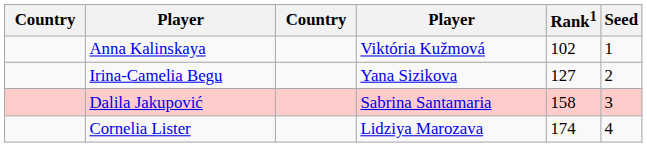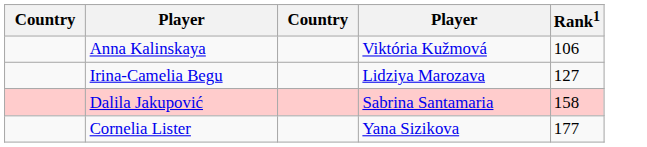 <table class="sortable wikitable">
 <tr>
 <th width="70">Country</th>
 <th width="175">Player</th>
 <th width="70">Country</th>
 <th width="175">Player</th>
 <th>Rank<sup>1</sup></th>
-<th>Seed</th>
 </tr>
 <tr>
 <td></td>
 <td><a href='#'>Anna Kalinskaya</a></td>
 <td></td>
 <td><a href='#'>Viktória Kužmová</a></td>
-<td>102</td>
-<td>1</td>
+<td>106</td>
 </tr>
 <tr>
 <td></td>
 <td><a href='#'>Irina-Camelia Begu</a></td>
 <td></td>
-<td><a href='#'>Yana Sizikova</a></td>
+<td><a href='#'>Lidziya Marozava</a></td>
 <td>127</td>
-<td>2</td>
 </tr>
 <tr style="background:#fcc;">
 <td></td>
 <td><a href='#'>Dalila Jakupović</a></td>
 <td></td>
 <td><a href='#'>Sabrina Santamaria</a></td>
 <td>158</td>
-<td>3</td>
 </tr>
 <tr>
 <td></td>
 <td><a href='#'>Cornelia Lister</a></td>
 <td></td>
-<td><a href='#'>Lidziya Marozava</a></td>
-<td>174</td>
-<td>4</td>
+<td><a href='#'>Yana Sizikova</a></td>
+<td>177</td>
 </tr>
 </table>
